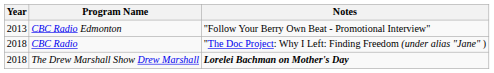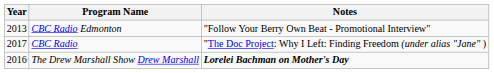 <table class="wikitable sortable">
 <tr>
 <th>Year</th>
 <th>Program Name</th>
 <th class="unsortable">Notes</th>
 </tr>
 <tr>
 <td>2013</td>
 <td><em><a href='#'>CBC Radio</a> Edmonton</em></td>
 <td>"Follow Your Berry Own Beat - Promotional Interview"</td>
 </tr>
 <tr>
-<td>2018</td>
+<td>2017</td>
 <td><em><a href='#'>CBC Radio</a></em></td>
 <td>"<a href='#'>The Doc Project</a>: Why I Left: Finding Freedom <em>(under alias "Jane" </em>)</td>
 </tr>
 <tr>
-<td>2018</td>
+<td>2016</td>
 <td><em>The Drew Marshall Show <a href='#'>Drew Marshall</a></em></td>
 <td><strong><em>Lorelei Bachman on Mother's Day </em></strong></td>
 </tr>
 </table>
